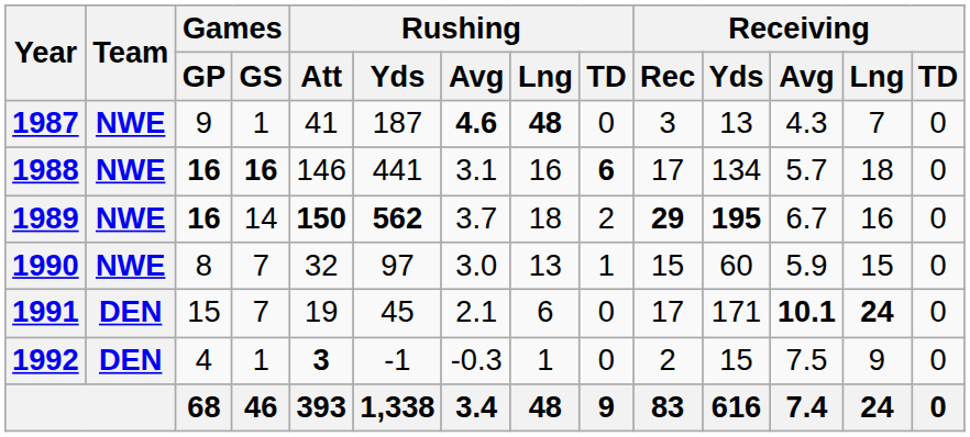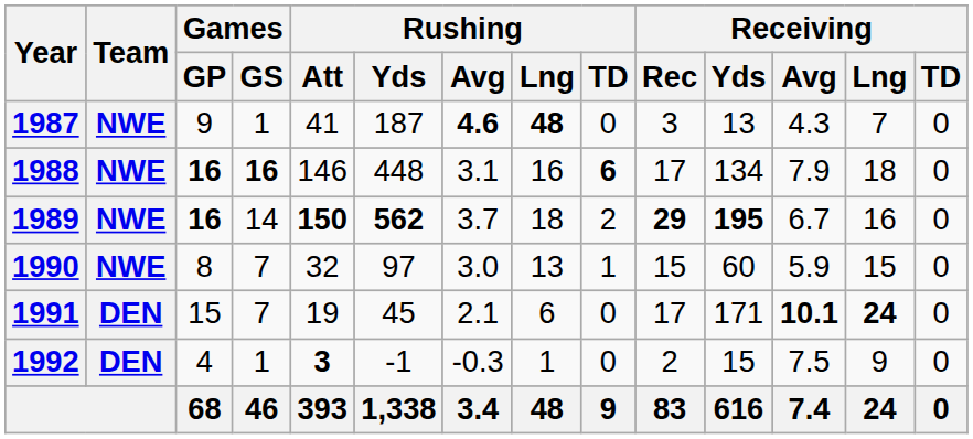 <table class="wikitable" style="text-align:center;">
 <tr>
 <th rowspan="2">Year</th>
 <th rowspan="2">Team</th>
 <th colspan="2">Games</th>
 <th colspan="5">Rushing</th>
 <th colspan="5">Receiving</th>
 </tr>
 <tr>
 <th>GP</th>
 <th>GS</th>
 <th>Att</th>
 <th>Yds</th>
 <th>Avg</th>
 <th>Lng</th>
 <th>TD</th>
 <th>Rec</th>
 <th>Yds</th>
 <th>Avg</th>
 <th>Lng</th>
 <th>TD</th>
 </tr>
 <tr>
 <th><a href='#'>1987</a></th>
 <th><a href='#'>NWE</a></th>
 <td>9</td>
 <td>1</td>
 <td>41</td>
 <td>187</td>
 <td><strong>4.6</strong></td>
 <td><strong>48</strong></td>
 <td>0</td>
 <td>3</td>
 <td>13</td>
 <td>4.3</td>
 <td>7</td>
 <td>0</td>
 </tr>
 <tr>
 <th><a href='#'>1988</a></th>
 <th><a href='#'>NWE</a></th>
 <td><strong>16</strong></td>
 <td><strong>16</strong></td>
 <td>146</td>
-<td>441</td>
+<td>448</td>
 <td>3.1</td>
 <td>16</td>
 <td><strong>6</strong></td>
 <td>17</td>
 <td>134</td>
-<td>5.7</td>
+<td>7.9</td>
 <td>18</td>
 <td>0</td>
 </tr>
 <tr>
 <th><a href='#'>1989</a></th>
 <th><a href='#'>NWE</a></th>
 <td><strong>16</strong></td>
 <td>14</td>
 <td><strong>150</strong></td>
 <td><strong>562</strong></td>
 <td>3.7</td>
 <td>18</td>
 <td>2</td>
 <td><strong>29</strong></td>
 <td><strong>195</strong></td>
 <td>6.7</td>
 <td>16</td>
 <td>0</td>
 </tr>
 <tr>
 <th><a href='#'>1990</a></th>
 <th><a href='#'>NWE</a></th>
 <td>8</td>
 <td>7</td>
 <td>32</td>
 <td>97</td>
 <td>3.0</td>
 <td>13</td>
 <td>1</td>
 <td>15</td>
 <td>60</td>
 <td>5.9</td>
 <td>15</td>
 <td>0</td>
 </tr>
 <tr>
 <th><a href='#'>1991</a></th>
 <th><a href='#'>DEN</a></th>
 <td>15</td>
 <td>7</td>
 <td>19</td>
 <td>45</td>
 <td>2.1</td>
 <td>6</td>
 <td>0</td>
 <td>17</td>
 <td>171</td>
 <td><strong>10.1</strong></td>
 <td><strong>24</strong></td>
 <td>0</td>
 </tr>
 <tr>
 <th><a href='#'>1992</a></th>
 <th><a href='#'>DEN</a></th>
 <td>4</td>
 <td>1</td>
 <td><strong>3</strong></td>
 <td>-1</td>
 <td>-0.3</td>
 <td>1</td>
 <td>0</td>
 <td>2</td>
 <td>15</td>
 <td>7.5</td>
 <td>9</td>
 <td>0</td>
 </tr>
 <tr>
 <th colspan="2"></th>
 <th>68</th>
 <th>46</th>
 <th>393</th>
 <th>1,338</th>
 <th>3.4</th>
 <th>48</th>
 <th>9</th>
 <th>83</th>
 <th>616</th>
 <th>7.4</th>
 <th>24</th>
 <th>0</th>
 </tr>
 </table>
